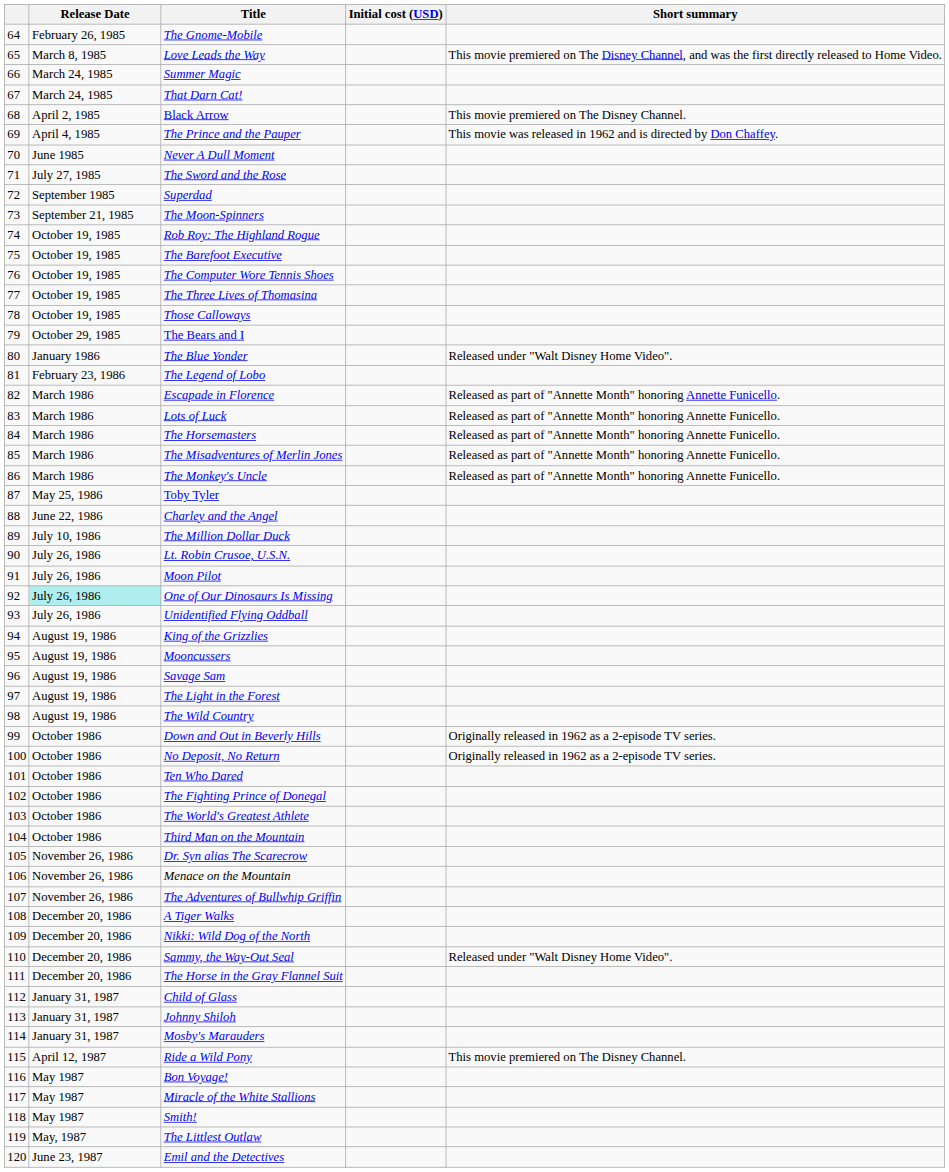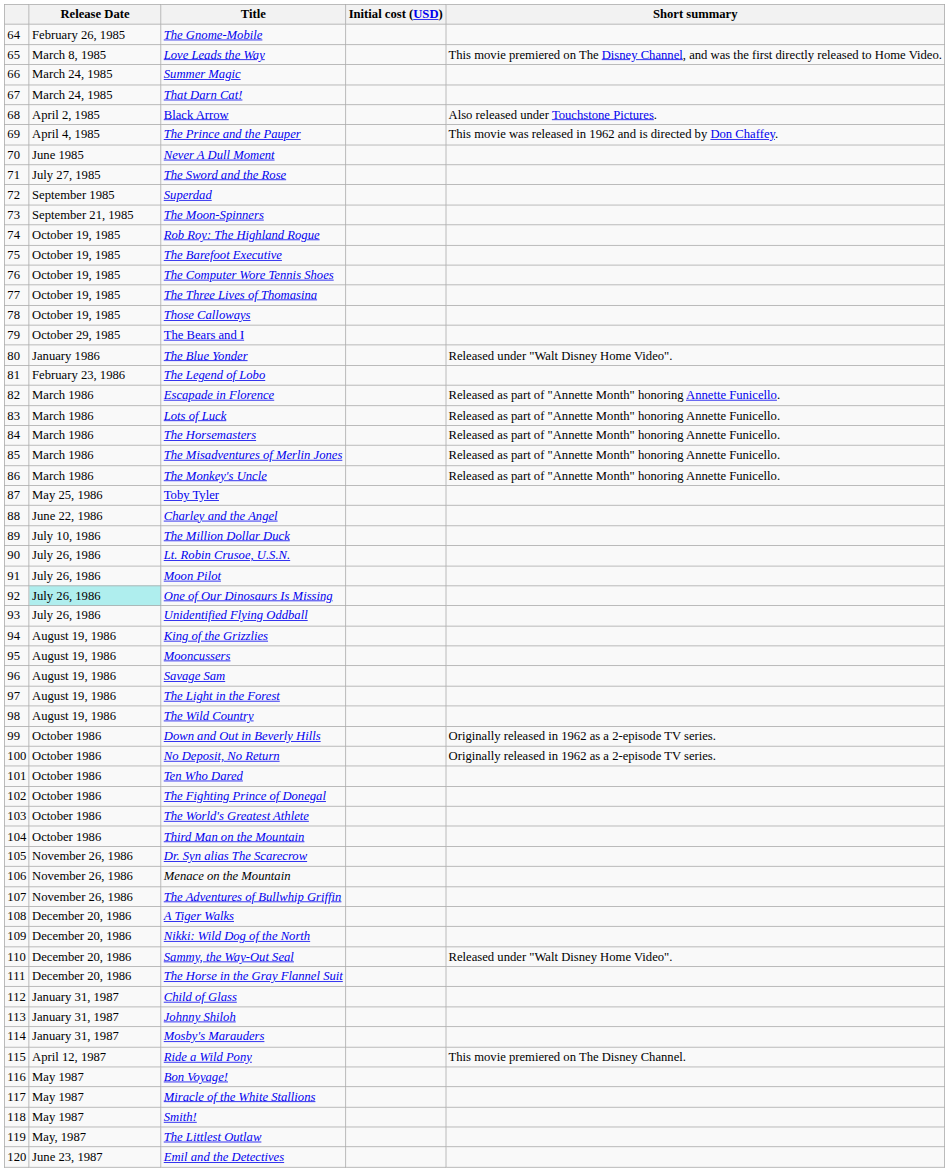 <table class="wikitable sortable">
 <tr>
 <th></th>
 <th class="unsortable" width=14%>Release Date </th>
 <th>Title</th>
 <th>Initial cost (<a href='#'>USD</a>)<br> </th>
 <th class="unsortable">Short summary</th>
 </tr>
 <tr>
 <td>64</td>
 <td>February 26, 1985</td>
 <td><em><a href='#'>The Gnome-Mobile</a></em></td>
 <td></td>
 <td></td>
 </tr>
 <tr>
 <td>65</td>
 <td>March 8, 1985</td>
 <td><em><a href='#'>Love Leads the Way</a></em></td>
 <td></td>
 <td>This movie premiered on The <a href='#'>Disney Channel</a>, and was the first directly released to Home Video.</td>
 </tr>
 <tr>
 <td>66</td>
 <td>March 24, 1985</td>
 <td><em><a href='#'>Summer Magic</a></em></td>
 <td></td>
 <td></td>
 </tr>
 <tr>
 <td>67</td>
 <td>March 24, 1985</td>
 <td><em><a href='#'>That Darn Cat!</a></em></td>
 <td></td>
 <td></td>
 </tr>
 <tr>
 <td>68</td>
 <td>April 2, 1985</td>
 <td><a href='#'>Black Arrow</a></td>
 <td></td>
-<td>This movie premiered on The Disney Channel.</td>
+<td>Also released under <a href='#'>Touchstone Pictures</a>.</td>
 </tr>
 <tr>
 <td>69</td>
 <td>April 4, 1985</td>
 <td><em><a href='#'>The Prince and the Pauper</a></em></td>
 <td></td>
 <td>This movie was released in 1962 and is directed by <a href='#'>Don Chaffey</a>.</td>
 </tr>
 <tr>
 <td>70</td>
 <td>June 1985</td>
 <td><em><a href='#'>Never A Dull Moment</a></em></td>
 <td></td>
 <td></td>
 </tr>
 <tr>
 <td>71</td>
 <td>July 27, 1985</td>
 <td><em><a href='#'>The Sword and the Rose</a></em></td>
 <td></td>
 <td></td>
 </tr>
 <tr>
 <td>72</td>
 <td>September 1985</td>
 <td><em><a href='#'>Superdad</a></em></td>
 <td></td>
 <td></td>
 </tr>
 <tr>
 <td>73</td>
 <td>September 21, 1985</td>
 <td><em><a href='#'>The Moon-Spinners</a></em></td>
 <td></td>
 <td></td>
 </tr>
 <tr>
 <td>74</td>
 <td>October 19, 1985</td>
 <td><em><a href='#'>Rob Roy: The Highland Rogue</a></em></td>
 <td></td>
 <td></td>
 </tr>
 <tr>
 <td>75</td>
 <td>October 19, 1985</td>
 <td><em><a href='#'>The Barefoot Executive</a></em></td>
 <td></td>
 <td></td>
 </tr>
 <tr>
 <td>76</td>
 <td>October 19, 1985</td>
 <td><em><a href='#'>The Computer Wore Tennis Shoes</a></em></td>
 <td></td>
 <td></td>
 </tr>
 <tr>
 <td>77</td>
 <td>October 19, 1985</td>
 <td><em><a href='#'>The Three Lives of Thomasina</a></em></td>
 <td></td>
 <td></td>
 </tr>
 <tr>
 <td>78</td>
 <td>October 19, 1985</td>
 <td><em><a href='#'>Those Calloways</a></em></td>
 <td></td>
 <td></td>
 </tr>
 <tr>
 <td>79</td>
 <td>October 29, 1985</td>
 <td><a href='#'>The Bears and I</a></td>
 <td></td>
 <td></td>
 </tr>
 <tr>
 <td>80</td>
 <td>January 1986</td>
 <td><em><a href='#'>The Blue Yonder</a></em></td>
 <td></td>
 <td>Released under "Walt Disney Home Video".</td>
 </tr>
 <tr>
 <td>81</td>
 <td>February 23, 1986</td>
 <td><em><a href='#'>The Legend of Lobo</a></em></td>
 <td></td>
 <td></td>
 </tr>
 <tr>
 <td>82</td>
 <td>March 1986</td>
 <td><em><a href='#'>Escapade in Florence</a></em></td>
 <td></td>
 <td>Released as part of "Annette Month" honoring <a href='#'>Annette Funicello</a>.</td>
 </tr>
 <tr>
 <td>83</td>
 <td>March 1986</td>
 <td><em><a href='#'>Lots of Luck</a></em></td>
 <td></td>
 <td>Released as part of "Annette Month" honoring Annette Funicello.</td>
 </tr>
 <tr>
 <td>84</td>
 <td>March 1986</td>
 <td><em><a href='#'>The Horsemasters</a></em></td>
 <td></td>
 <td>Released as part of "Annette Month" honoring Annette Funicello.</td>
 </tr>
 <tr>
 <td>85</td>
 <td>March 1986</td>
 <td><em><a href='#'>The Misadventures of Merlin Jones</a></em></td>
 <td></td>
 <td>Released as part of "Annette Month" honoring Annette Funicello.</td>
 </tr>
 <tr>
 <td>86</td>
 <td>March 1986</td>
 <td><em><a href='#'>The Monkey's Uncle</a></em></td>
 <td></td>
 <td>Released as part of "Annette Month" honoring Annette Funicello.</td>
 </tr>
 <tr>
 <td>87</td>
 <td>May 25, 1986</td>
 <td><a href='#'>Toby Tyler</a></td>
 <td></td>
 <td></td>
 </tr>
 <tr>
 <td>88</td>
 <td>June 22, 1986</td>
 <td><em><a href='#'>Charley and the Angel</a></em></td>
 <td></td>
 <td></td>
 </tr>
 <tr>
 <td>89</td>
 <td>July 10, 1986</td>
 <td><em><a href='#'>The Million Dollar Duck</a></em></td>
 <td></td>
 <td></td>
 </tr>
 <tr>
 <td>90</td>
 <td>July 26, 1986</td>
 <td><em><a href='#'>Lt. Robin Crusoe, U.S.N.</a></em></td>
 <td></td>
 <td></td>
 </tr>
 <tr>
 <td>91</td>
 <td>July 26, 1986</td>
 <td><em><a href='#'>Moon Pilot</a></em></td>
 <td></td>
 <td></td>
 </tr>
 <tr>
 <td>92</td>
 <td style="background: paleturquoise;">July 26, 1986</td>
 <td><em><a href='#'>One of Our Dinosaurs Is Missing</a></em></td>
 <td></td>
 <td></td>
 </tr>
 <tr>
 <td>93</td>
 <td>July 26, 1986</td>
 <td><em><a href='#'>Unidentified Flying Oddball</a></em></td>
 <td></td>
 <td></td>
 </tr>
 <tr>
 <td>94</td>
 <td>August 19, 1986</td>
 <td><em><a href='#'>King of the Grizzlies</a></em></td>
 <td></td>
 <td></td>
 </tr>
 <tr>
 <td>95</td>
 <td>August 19, 1986</td>
 <td><em><a href='#'>Mooncussers</a></em></td>
 <td></td>
 <td></td>
 </tr>
 <tr>
 <td>96</td>
 <td>August 19, 1986</td>
 <td><em><a href='#'>Savage Sam</a></em></td>
 <td></td>
 <td></td>
 </tr>
 <tr>
 <td>97</td>
 <td>August 19, 1986</td>
 <td><em><a href='#'>The Light in the Forest</a></em></td>
 <td></td>
 <td></td>
 </tr>
 <tr>
 <td>98</td>
 <td>August 19, 1986</td>
 <td><em><a href='#'>The Wild Country</a></em></td>
 <td></td>
 <td></td>
 </tr>
 <tr>
 <td>99</td>
 <td>October 1986</td>
 <td><em><a href='#'>Down and Out in Beverly Hills</a></em></td>
 <td></td>
 <td>Originally released in 1962 as a 2-episode TV series.</td>
 </tr>
 <tr>
 <td>100</td>
 <td>October 1986</td>
 <td><em><a href='#'>No Deposit, No Return</a></em></td>
 <td></td>
 <td>Originally released in 1962 as a 2-episode TV series.</td>
 </tr>
 <tr>
 <td>101</td>
 <td>October 1986</td>
 <td><em><a href='#'>Ten Who Dared</a></em></td>
 <td></td>
 <td></td>
 </tr>
 <tr>
 <td>102</td>
 <td>October 1986</td>
 <td><em><a href='#'>The Fighting Prince of Donegal</a></em></td>
 <td></td>
 <td></td>
 </tr>
 <tr>
 <td>103</td>
 <td>October 1986</td>
 <td><em><a href='#'>The World's Greatest Athlete</a></em></td>
 <td></td>
 <td></td>
 </tr>
 <tr>
 <td>104</td>
 <td>October 1986</td>
 <td><em><a href='#'>Third Man on the Mountain</a></em></td>
 <td></td>
 <td></td>
 </tr>
 <tr>
 <td>105</td>
 <td>November 26, 1986</td>
 <td><em><a href='#'>Dr. Syn alias The Scarecrow</a></em></td>
 <td></td>
 <td></td>
 </tr>
 <tr>
 <td>106</td>
 <td>November 26, 1986</td>
 <td><em>Menace on the Mountain</em></td>
 <td></td>
 <td></td>
 </tr>
 <tr>
 <td>107</td>
 <td>November 26, 1986</td>
 <td><em><a href='#'>The Adventures of Bullwhip Griffin</a></em></td>
 <td></td>
 <td></td>
 </tr>
 <tr>
 <td>108</td>
 <td>December 20, 1986</td>
 <td><em><a href='#'>A Tiger Walks</a></em></td>
 <td></td>
 <td></td>
 </tr>
 <tr>
 <td>109</td>
 <td>December 20, 1986</td>
 <td><em><a href='#'>Nikki: Wild Dog of the North</a></em></td>
 <td></td>
 <td></td>
 </tr>
 <tr>
 <td>110</td>
 <td>December 20, 1986</td>
 <td><em><a href='#'>Sammy, the Way-Out Seal</a></em></td>
 <td></td>
 <td>Released under "Walt Disney Home Video".</td>
 </tr>
 <tr>
 <td>111</td>
 <td>December 20, 1986</td>
 <td><em><a href='#'>The Horse in the Gray Flannel Suit</a></em></td>
 <td></td>
 <td></td>
 </tr>
 <tr>
 <td>112</td>
 <td>January 31, 1987</td>
 <td><em><a href='#'>Child of Glass</a></em></td>
 <td></td>
 <td></td>
 </tr>
 <tr>
 <td>113</td>
 <td>January 31, 1987</td>
 <td><em><a href='#'>Johnny Shiloh</a></em></td>
 <td></td>
 <td></td>
 </tr>
 <tr>
 <td>114</td>
 <td>January 31, 1987</td>
 <td><em><a href='#'>Mosby's Marauders</a></em></td>
 <td></td>
 <td></td>
 </tr>
 <tr>
 <td>115</td>
 <td>April 12, 1987</td>
 <td><em><a href='#'>Ride a Wild Pony</a></em></td>
 <td></td>
 <td>This movie premiered on The Disney Channel.</td>
 </tr>
 <tr>
 <td>116</td>
 <td>May 1987</td>
 <td><em><a href='#'>Bon Voyage!</a></em></td>
 <td></td>
 <td></td>
 </tr>
 <tr>
 <td>117</td>
 <td>May 1987</td>
 <td><em><a href='#'>Miracle of the White Stallions</a></em></td>
 <td></td>
 <td></td>
 </tr>
 <tr>
 <td>118</td>
 <td>May 1987</td>
 <td><em><a href='#'>Smith!</a></em></td>
 <td></td>
 <td></td>
 </tr>
 <tr>
 <td>119</td>
 <td>May, 1987</td>
 <td><em><a href='#'>The Littlest Outlaw</a></em></td>
 <td></td>
 <td></td>
 </tr>
 <tr>
 <td>120</td>
 <td>June 23, 1987</td>
 <td><em><a href='#'>Emil and the Detectives</a></em></td>
 <td></td>
 <td></td>
 </tr>
 </table>
